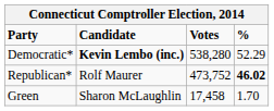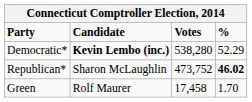 <table class="wikitable">
 <tr>
 <th colspan="4">Connecticut Comptroller Election, 2014</th>
 </tr>
 <tr>
 <td><strong>Party</strong></td>
 <td><strong>Candidate</strong></td>
 <td><strong>Votes</strong></td>
 <td><strong>%</strong></td>
 </tr>
 <tr>
 <td>Democratic*</td>
 <td><strong>Kevin Lembo (inc.)</strong></td>
 <td>538,280</td>
 <td>52.29</td>
 </tr>
 <tr>
 <td>Republican*</td>
-<td>Rolf Maurer</td>
+<td>Sharon McLaughlin</td>
 <td>473,752</td>
 <td><strong>46.02</strong></td>
 </tr>
 <tr>
 <td>Green</td>
-<td>Sharon McLaughlin</td>
+<td>Rolf Maurer</td>
 <td>17,458</td>
 <td>1.70</td>
 </tr>
 </table>
